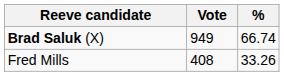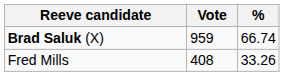 <table class="wikitable">
 <tr>
 <th width="200px">Reeve candidate</th>
 <th width="50px">Vote</th>
 <th width="30px">%</th>
 </tr>
 <tr>
 <td><strong>Brad Saluk</strong> (X)</td>
-<td>949</td>
+<td>959</td>
 <td>66.74</td>
 </tr>
 <tr>
 <td>Fred Mills</td>
 <td>408</td>
 <td>33.26</td>
 </tr>
 </table>
